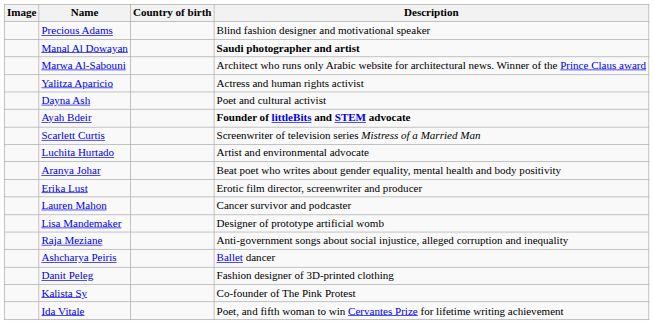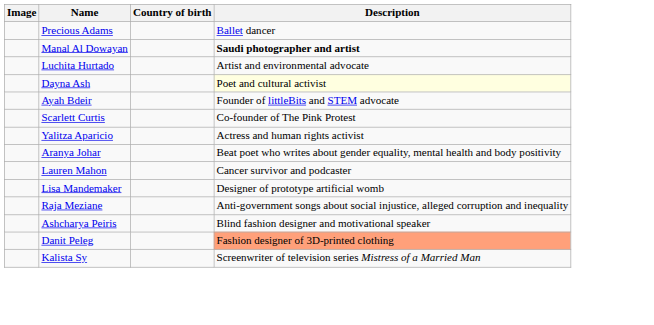 <table class="wikitable sortable">
 <tr>
 <th>Image</th>
 <th>Name</th>
 <th>Country of birth</th>
 <th>Description</th>
 </tr>
 <tr>
 <td></td>
 <td><a href='#'>Precious Adams</a></td>
 <td></td>
-<td>Blind fashion designer and motivational speaker</td>
+<td><a href='#'>Ballet</a> dancer</td>
 </tr>
 <tr>
 <td></td>
 <td><a href='#'>Manal Al Dowayan</a></td>
 <td></td>
 <td><strong>Saudi photographer and artist</strong></td>
 </tr>
 <tr>
 <td></td>
-<td><a href='#'>Marwa Al-Sabouni</a></td>
+<td><a href='#'>Luchita Hurtado</a></td>
 <td></td>
-<td>Architect who runs only Arabic website for architectural news. Winner of the <a href='#'>Prince Claus award</a></td>
+<td>Artist and environmental advocate</td>
+</tr>
+<tr>
+<td></td>
+<td><a href='#'>Dayna Ash</a></td>
+<td></td>
+<td style="background: lightyellow;">Poet and cultural activist</td>
+</tr>
+<tr>
+<td></td>
+<td><a href='#'>Ayah Bdeir</a></td>
+<td><br></td>
+<td>Founder of <a href='#'>littleBits</a> and <a href='#'>STEM</a> advocate</td>
+</tr>
+<tr>
+<td></td>
+<td><a href='#'>Scarlett Curtis</a></td>
+<td></td>
+<td>Co-founder of The Pink Protest</td>
 </tr>
 <tr>
 <td></td>
 <td><a href='#'>Yalitza Aparicio</a></td>
 <td></td>
 <td>Actress and human rights activist</td>
 </tr>
 <tr>
 <td></td>
-<td><a href='#'>Dayna Ash</a></td>
-<td></td>
-<td>Poet and cultural activist</td>
-</tr>
-<tr>
-<td></td>
-<td><a href='#'>Ayah Bdeir</a></td>
-<td><br></td>
-<td><strong>Founder of <a href='#'>littleBits</a> and <a href='#'>STEM</a> advocate</strong></td>
-</tr>
-<tr>
-<td></td>
-<td><a href='#'>Scarlett Curtis</a></td>
-<td></td>
-<td>Screenwriter of television series <em>Mistress of a Married Man</em></td>
-</tr>
-<tr>
-<td></td>
-<td><a href='#'>Luchita Hurtado</a></td>
-<td></td>
-<td>Artist and environmental advocate</td>
-</tr>
-<tr>
-<td></td>
 <td><a href='#'>Aranya Johar</a></td>
 <td></td>
 <td>Beat poet who writes about gender equality, mental health and body positivity</td>
-</tr>
-<tr>
-<td></td>
-<td><a href='#'>Erika Lust</a></td>
-<td></td>
-<td>Erotic film director, screenwriter and producer</td>
 </tr>
 <tr>
 <td></td>
 <td><a href='#'>Lauren Mahon</a></td>
 <td></td>
 <td>Cancer survivor and podcaster</td>
 </tr>
 <tr>
 <td></td>
 <td><a href='#'>Lisa Mandemaker</a></td>
 <td></td>
 <td>Designer of prototype artificial womb</td>
 </tr>
 <tr>
 <td></td>
 <td><a href='#'>Raja Meziane</a></td>
 <td></td>
 <td>Anti-government songs about social injustice, alleged corruption and inequality</td>
 </tr>
 <tr>
 <td></td>
 <td><a href='#'>Ashcharya Peiris</a></td>
 <td></td>
-<td><a href='#'>Ballet</a> dancer</td>
+<td>Blind fashion designer and motivational speaker</td>
 </tr>
 <tr>
 <td></td>
 <td><a href='#'>Danit Peleg</a></td>
 <td></td>
-<td>Fashion designer of 3D-printed clothing</td>
+<td style="background: lightsalmon;">Fashion designer of 3D-printed clothing</td>
 </tr>
 <tr>
 <td></td>
 <td><a href='#'>Kalista Sy</a></td>
 <td></td>
-<td>Co-founder of The Pink Protest</td>
-</tr>
-<tr>
-<td></td>
-<td><a href='#'>Ida Vitale</a></td>
-<td></td>
-<td>Poet, and fifth woman to win <a href='#'>Cervantes Prize</a> for lifetime writing achievement</td>
+<td>Screenwriter of television series <em>Mistress of a Married Man</em></td>
 </tr>
 </table>
